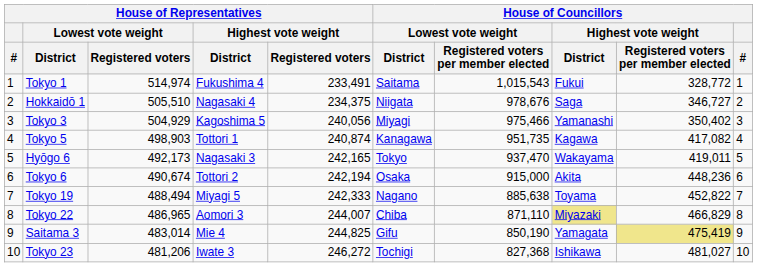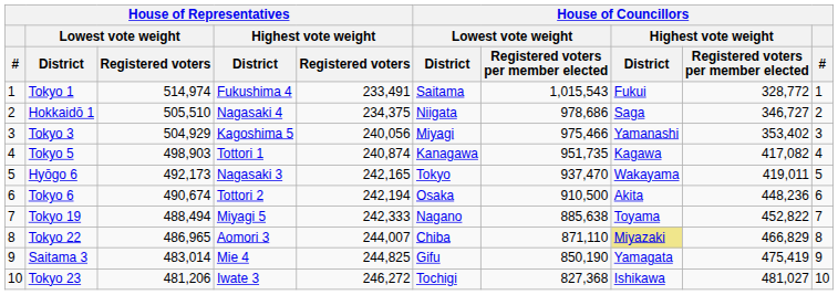 <table class="wikitable">
 <tr>
 <th colspan="5"><a href='#'>House of Representatives</a></th>
 <th colspan="5"><a href='#'>House of Councillors</a></th>
 </tr>
 <tr>
 <th></th>
 <th colspan="2">Lowest vote weight</th>
 <th colspan="2">Highest vote weight</th>
 <th colspan="2">Lowest vote weight</th>
 <th colspan="2">Highest vote weight</th>
 <th></th>
 </tr>
 <tr>
 <th>#</th>
 <th>District</th>
 <th>Registered voters</th>
 <th>District</th>
 <th>Registered voters</th>
 <th>District</th>
 <th>Registered voters<br>per member elected</th>
 <th>District</th>
 <th>Registered voters<br>per member elected</th>
 <th>#</th>
 </tr>
 <tr>
 <td>1</td>
 <td><a href='#'>Tokyo 1</a></td>
 <td align="right">514,974</td>
 <td><a href='#'>Fukushima 4</a></td>
 <td align="right">233,491</td>
 <td><a href='#'>Saitama</a></td>
 <td align="right">1,015,543</td>
 <td><a href='#'>Fukui</a></td>
 <td align="right">328,772</td>
 <td>1</td>
 </tr>
 <tr>
 <td>2</td>
 <td><a href='#'>Hokkaidō 1</a></td>
 <td align="right">505,510</td>
 <td><a href='#'>Nagasaki 4</a></td>
 <td align="right">234,375</td>
 <td><a href='#'>Niigata</a></td>
-<td align="right">978,676</td>
+<td align="right">978,686</td>
 <td><a href='#'>Saga</a></td>
 <td align="right">346,727</td>
 <td>2</td>
 </tr>
 <tr>
 <td>3</td>
 <td><a href='#'>Tokyo 3</a></td>
 <td align="right">504,929</td>
 <td><a href='#'>Kagoshima 5</a></td>
 <td align="right">240,056</td>
 <td><a href='#'>Miyagi</a></td>
 <td align="right">975,466</td>
 <td><a href='#'>Yamanashi</a></td>
-<td align="right">350,402</td>
+<td align="right">353,402</td>
 <td>3</td>
 </tr>
 <tr>
 <td>4</td>
 <td><a href='#'>Tokyo 5</a></td>
 <td align="right">498,903</td>
 <td><a href='#'>Tottori 1</a></td>
 <td align="right">240,874</td>
 <td><a href='#'>Kanagawa</a></td>
 <td align="right">951,735</td>
 <td><a href='#'>Kagawa</a></td>
 <td align="right">417,082</td>
 <td>4</td>
 </tr>
 <tr>
 <td>5</td>
 <td><a href='#'>Hyōgo 6</a></td>
 <td align="right">492,173</td>
 <td><a href='#'>Nagasaki 3</a></td>
 <td align="right">242,165</td>
 <td><a href='#'>Tokyo</a></td>
 <td align="right">937,470</td>
 <td><a href='#'>Wakayama</a></td>
 <td align="right">419,011</td>
 <td>5</td>
 </tr>
 <tr>
 <td>6</td>
 <td><a href='#'>Tokyo 6</a></td>
 <td align="right">490,674</td>
 <td><a href='#'>Tottori 2</a></td>
 <td align="right">242,194</td>
 <td><a href='#'>Osaka</a></td>
-<td align="right">915,000</td>
+<td align="right">910,500</td>
 <td><a href='#'>Akita</a></td>
 <td align="right">448,236</td>
 <td>6</td>
 </tr>
 <tr>
 <td>7</td>
 <td><a href='#'>Tokyo 19</a></td>
 <td align="right">488,494</td>
 <td><a href='#'>Miyagi 5</a></td>
 <td align="right">242,333</td>
 <td><a href='#'>Nagano</a></td>
 <td align="right">885,638</td>
 <td><a href='#'>Toyama</a></td>
 <td align="right">452,822</td>
 <td>7</td>
 </tr>
 <tr>
 <td>8</td>
 <td><a href='#'>Tokyo 22</a></td>
 <td align="right">486,965</td>
 <td><a href='#'>Aomori 3</a></td>
 <td align="right">244,007</td>
 <td><a href='#'>Chiba</a></td>
 <td align="right">871,110</td>
 <td style="background: khaki;"><a href='#'>Miyazaki</a></td>
 <td align="right">466,829</td>
 <td>8</td>
 </tr>
 <tr>
 <td>9</td>
 <td><a href='#'>Saitama 3</a></td>
 <td align="right">483,014</td>
 <td><a href='#'>Mie 4</a></td>
 <td align="right">244,825</td>
 <td><a href='#'>Gifu</a></td>
 <td align="right">850,190</td>
 <td><a href='#'>Yamagata</a></td>
-<td align="right" style="background: khaki;">475,419</td>
+<td align="right">475,419</td>
 <td>9</td>
 </tr>
 <tr>
 <td>10</td>
 <td><a href='#'>Tokyo 23</a></td>
 <td align="right">481,206</td>
 <td><a href='#'>Iwate 3</a></td>
 <td align="right">246,272</td>
 <td><a href='#'>Tochigi</a></td>
 <td align="right">827,368</td>
 <td><a href='#'>Ishikawa</a></td>
 <td align="right">481,027</td>
 <td>10</td>
 </tr>
 </table>
